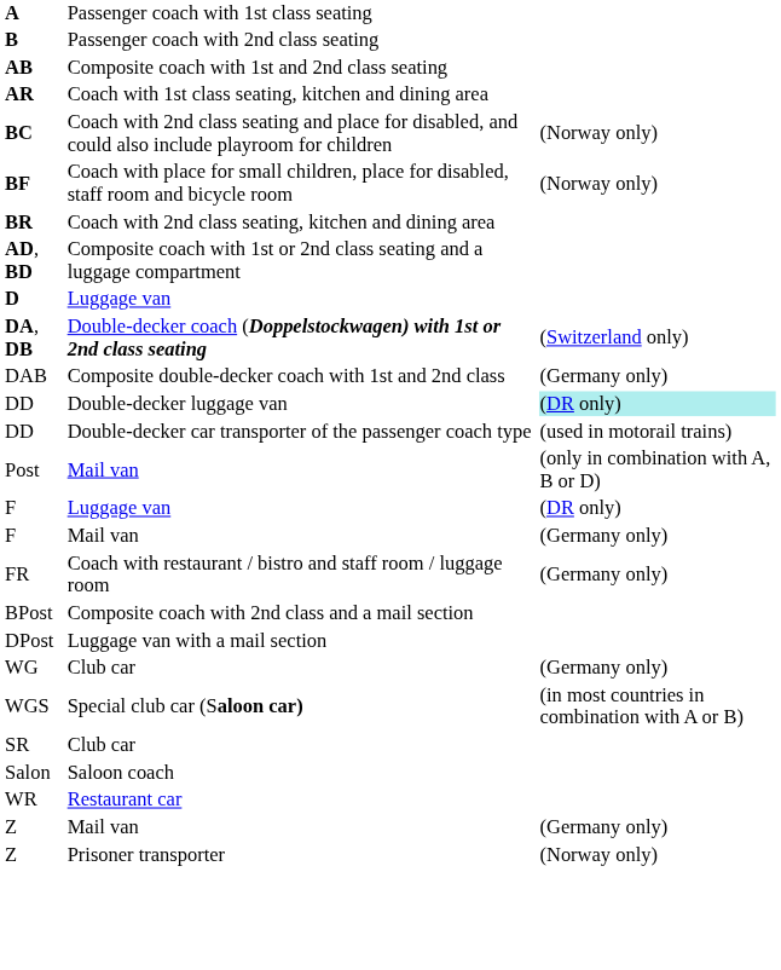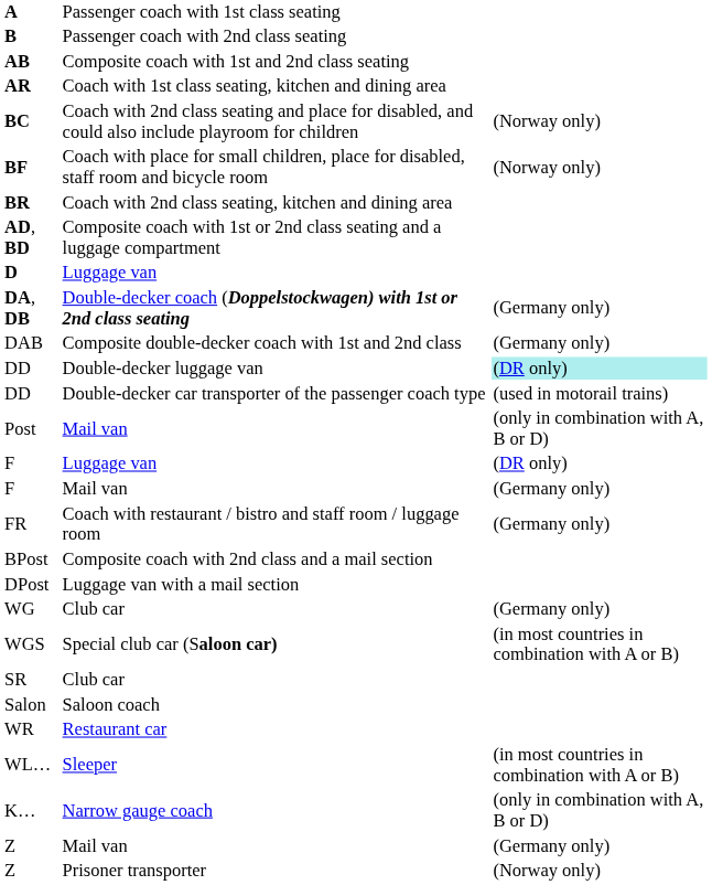 <table>
 <tr>
 <td><strong>A</strong></td>
 <td>Passenger coach with 1st class seating</td>
 </tr>
 <tr ---->
 <td><strong>B</strong></td>
 <td>Passenger coach with 2nd class seating</td>
 </tr>
 <tr ---->
 <td><strong>AB</strong></td>
 <td>Composite coach with 1st and 2nd class seating</td>
 </tr>
 <tr ---->
 <td><strong>AR</strong></td>
 <td>Coach with 1st class seating, kitchen and dining area</td>
 </tr>
 <tr ---->
 <td><strong>BC</strong></td>
 <td>Coach with 2nd class seating and place for disabled, and could also include playroom for children</td>
 <td>(Norway only)</td>
 </tr>
 <tr ---->
 <td><strong>BF</strong></td>
 <td>Coach with place for small children, place for disabled, staff room and bicycle room</td>
 <td>(Norway only)</td>
 </tr>
 <tr ---->
 <td><strong>BR</strong></td>
 <td>Coach with 2nd class seating, kitchen and dining area</td>
 </tr>
 <tr ---->
 <td><strong>AD</strong>, <strong>BD</strong></td>
 <td>Composite coach with 1st or 2nd class seating and a luggage compartment</td>
 </tr>
 <tr>
 <td><strong>D</strong></td>
 <td><a href='#'>Luggage van</a></td>
 </tr>
 <tr>
 <td><strong>DA</strong>, <strong>DB</strong></td>
 <td><a href='#'>Double-decker coach</a> (<strong><em>D<strong>oppelstockwagen<em>) with 1st or 2nd class seating</td>
-<td>(<a href='#'>Switzerland</a> only)</td>
+<td>(Germany only)</td>
 </tr>
 <tr ---->
 <td></strong>DAB<strong></td>
 <td>Composite double-decker coach with 1st and 2nd class</td>
 <td>(Germany only)</td>
 </tr>
 <tr ---->
 <td></strong>DD<strong></td>
 <td>Double-decker luggage van</td>
 <td style="background: paleturquoise;">(<a href='#'>DR</a> only)</td>
 </tr>
 <tr ---->
 <td></strong>DD<strong></td>
 <td>Double-decker car transporter of the passenger coach type</td>
 <td>(used in motorail trains)</td>
 </tr>
 <tr ---->
 <td></strong>Post<strong></td>
 <td><a href='#'>Mail van</a></td>
 <td>(only in combination with A, B or D)</td>
 </tr>
 <tr ---->
 <td></strong>F<strong></td>
 <td><a href='#'>Luggage van</a></td>
 <td>(<a href='#'>DR</a> only)</td>
 </tr>
 <tr ---->
 <td></strong>F<strong></td>
 <td>Mail van</td>
 <td>(Germany only)</td>
 </tr>
 <tr ---->
 <td></strong>FR<strong></td>
 <td>Coach with restaurant / bistro and staff room / luggage room</td>
 <td>(Germany only)</td>
 </tr>
 <tr ---->
 <td></strong>BPost<strong></td>
 <td>Composite coach with 2nd class and a mail section</td>
 </tr>
 <tr ---->
 <td></strong>DPost<strong></td>
 <td>Luggage van with a mail section</td>
 </tr>
 <tr ---->
 <td></strong>WG<strong></td>
 <td>Club car</td>
 <td>(Germany only)</td>
 </tr>
 <tr ---->
 <td></strong>WGS<strong></td>
 <td>Special club car (</strong>S<strong>aloon car)</td>
 <td>(in most countries in combination with A or B)</td>
 </tr>
 <tr ---->
 <td></strong>SR<strong></td>
 <td>Club car</td>
 </tr>
 <tr ---->
 <td></strong>Salon<strong></td>
 <td>Saloon coach</td>
 </tr>
 <tr ---->
 <td></strong>WR<strong></td>
 <td><a href='#'>Restaurant car</a></td>
 </tr>
 <tr ---->
+<td></strong>WL…<strong></td>
+<td><a href='#'>Sleeper</a></td>
+<td>(in most countries in combination with A or B)</td>
+</tr>
+<tr ---->
+<td></strong>K…<strong></td>
+<td><a href='#'>Narrow gauge coach</a></td>
+<td>(only in combination with A, B or D)</td>
+</tr>
+<tr ---->
 <td></strong>Z<strong></td>
 <td>Mail van</td>
 <td>(Germany only)</td>
 </tr>
 <tr ---->
 <td></strong>Z<strong></td>
 <td>Prisoner transporter</td>
 <td>(Norway only)</td>
 </tr>
 </table>
